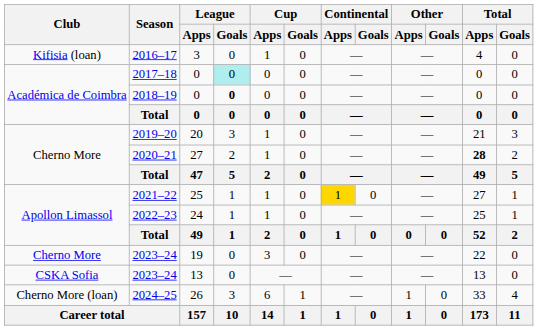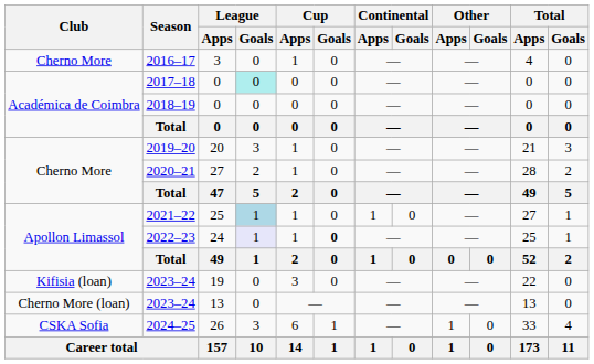 <table class="wikitable" style="text-align:center">
 <tr>
 <th rowspan="2">Club</th>
 <th rowspan="2">Season</th>
 <th colspan="2">League</th>
 <th colspan="2">Cup</th>
 <th colspan="2">Continental</th>
 <th colspan="2">Other</th>
 <th colspan="2">Total</th>
 </tr>
 <tr>
 <th>Apps</th>
 <th>Goals</th>
 <th>Apps</th>
 <th>Goals</th>
 <th>Apps</th>
 <th>Goals</th>
 <th>Apps</th>
 <th>Goals</th>
 <th>Apps</th>
 <th>Goals</th>
 </tr>
 <tr>
-<td><a href='#'>Kifisia</a> (loan)</td>
+<td><a href='#'>Cherno More</a></td>
 <td><a href='#'>2016–17</a></td>
 <td>3</td>
 <td>0</td>
 <td>1</td>
 <td>0</td>
 <td colspan="2">—</td>
 <td colspan="2">—</td>
 <td>4</td>
 <td>0</td>
 </tr>
 <tr>
 <td rowspan="3"><a href='#'>Académica de Coimbra</a></td>
 <td><a href='#'>2017–18</a></td>
 <td>0</td>
 <td style="background: paleturquoise;">0</td>
 <td>0</td>
 <td>0</td>
 <td colspan="2">—</td>
 <td colspan="2">—</td>
 <td>0</td>
 <td>0</td>
 </tr>
 <tr>
 <td><a href='#'>2018–19</a></td>
 <td>0</td>
-<td><strong>0</strong></td>
+<td>0</td>
 <td>0</td>
 <td>0</td>
 <td colspan="2">—</td>
 <td colspan="2">—</td>
 <td>0</td>
 <td>0</td>
 </tr>
 <tr>
 <th>Total</th>
 <th>0</th>
 <th>0</th>
 <th>0</th>
 <th>0</th>
 <th colspan="2">—</th>
 <th colspan="2">—</th>
 <th>0</th>
 <th>0</th>
 </tr>
 <tr>
 <td rowspan="3">Cherno More</td>
 <td><a href='#'>2019–20</a></td>
 <td>20</td>
 <td>3</td>
 <td>1</td>
 <td>0</td>
 <td colspan="2">—</td>
 <td colspan="2">—</td>
 <td>21</td>
 <td>3</td>
 </tr>
 <tr>
 <td><a href='#'>2020–21</a></td>
 <td>27</td>
 <td>2</td>
 <td>1</td>
 <td>0</td>
 <td colspan="2">—</td>
 <td colspan="2">—</td>
-<td><strong>28</strong></td>
+<td>28</td>
 <td>2</td>
 </tr>
 <tr>
 <th>Total</th>
 <th>47</th>
 <th>5</th>
 <th>2</th>
 <th>0</th>
 <th colspan="2">—</th>
 <th colspan="2">—</th>
 <th>49</th>
 <th>5</th>
 </tr>
 <tr>
 <td rowspan="3"><a href='#'>Apollon Limassol</a></td>
 <td><a href='#'>2021–22</a></td>
 <td>25</td>
-<td>1</td>
+<td style="background: lightblue;">1</td>
 <td>1</td>
 <td>0</td>
-<td style="background: gold;">1</td>
+<td>1</td>
 <td>0</td>
 <td colspan="2">—</td>
 <td>27</td>
 <td>1</td>
 </tr>
 <tr>
 <td><a href='#'>2022–23</a></td>
 <td>24</td>
+<td style="background: lavender;">1</td>
 <td>1</td>
-<td>1</td>
-<td>0</td>
+<td><strong>0</strong></td>
 <td colspan="2">—</td>
 <td colspan="2">—</td>
 <td>25</td>
 <td>1</td>
 </tr>
 <tr>
 <th>Total</th>
 <th>49</th>
 <th>1</th>
 <th>2</th>
 <th>0</th>
 <th>1</th>
 <th>0</th>
 <th>0</th>
 <th>0</th>
 <th>52</th>
 <th>2</th>
 </tr>
 <tr>
-<td><a href='#'>Cherno More</a></td>
+<td><a href='#'>Kifisia</a> (loan)</td>
 <td><a href='#'>2023–24</a></td>
 <td>19</td>
 <td>0</td>
 <td>3</td>
 <td>0</td>
 <td colspan="2">—</td>
 <td colspan="2">—</td>
 <td>22</td>
 <td>0</td>
 </tr>
 <tr>
-<td><a href='#'>CSKA Sofia</a></td>
+<td>Cherno More (loan)</td>
 <td><a href='#'>2023–24</a></td>
 <td>13</td>
 <td>0</td>
 <td colspan="2">—</td>
 <td colspan="2">—</td>
 <td colspan="2">—</td>
 <td>13</td>
 <td>0</td>
 </tr>
 <tr>
-<td>Cherno More (loan)</td>
+<td><a href='#'>CSKA Sofia</a></td>
 <td><a href='#'>2024–25</a></td>
 <td>26</td>
 <td>3</td>
 <td>6</td>
 <td>1</td>
 <td colspan="2">—</td>
 <td>1</td>
 <td>0</td>
 <td>33</td>
 <td>4</td>
 </tr>
 <tr>
 <th colspan="2">Career total</th>
 <th>157</th>
 <th>10</th>
 <th>14</th>
 <th>1</th>
 <th>1</th>
 <th>0</th>
 <th>1</th>
 <th>0</th>
 <th>173</th>
 <th>11</th>
 </tr>
 </table>
